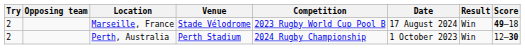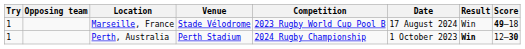 <table class="wikitable" style="font-size:100%">
 <tr>
 <th>Try</th>
 <th>Opposing team</th>
 <th>Location</th>
 <th>Venue</th>
 <th>Competition</th>
 <th>Date</th>
 <th>Result</th>
 <th>Score</th>
 </tr>
 <tr>
-<td>2</td>
+<td>1</td>
 <td></td>
 <td><a href='#'>Marseille</a>, France</td>
 <td><a href='#'>Stade Vélodrome</a></td>
 <td><a href='#'>2023 Rugby World Cup Pool B</a></td>
 <td>17 August 2024</td>
 <td>Win</td>
 <td><strong>49</strong>–18</td>
 </tr>
 <tr>
-<td>2</td>
+<td>1</td>
 <td></td>
 <td><a href='#'>Perth</a>, Australia</td>
 <td><a href='#'>Perth Stadium</a></td>
 <td><a href='#'>2024 Rugby Championship</a></td>
 <td>1 October 2023</td>
-<td>Win</td>
+<td><strong>Win</strong></td>
 <td>12–<strong>30</strong></td>
 </tr>
 </table>
